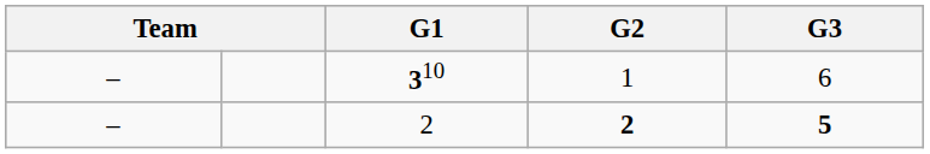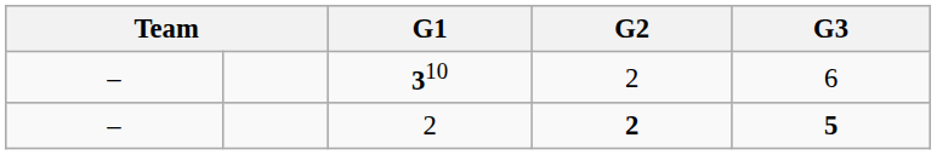 <table class="wikitable" style="font-size:90%; width: 55%; text-align: center">
 <tr>
 <th colspan=2>Team</th>
 <th>G1</th>
 <th>G2</th>
 <th>G3</th>
 </tr>
 <tr>
 <td>–</td>
 <td></td>
 <td><strong>3</strong><sup>10</sup></td>
-<td>1</td>
+<td>2</td>
 <td>6</td>
 </tr>
 <tr>
 <td>–</td>
 <td><strong></strong></td>
 <td>2</td>
 <td><strong>2</strong></td>
 <td><strong>5</strong></td>
 </tr>
 </table>
